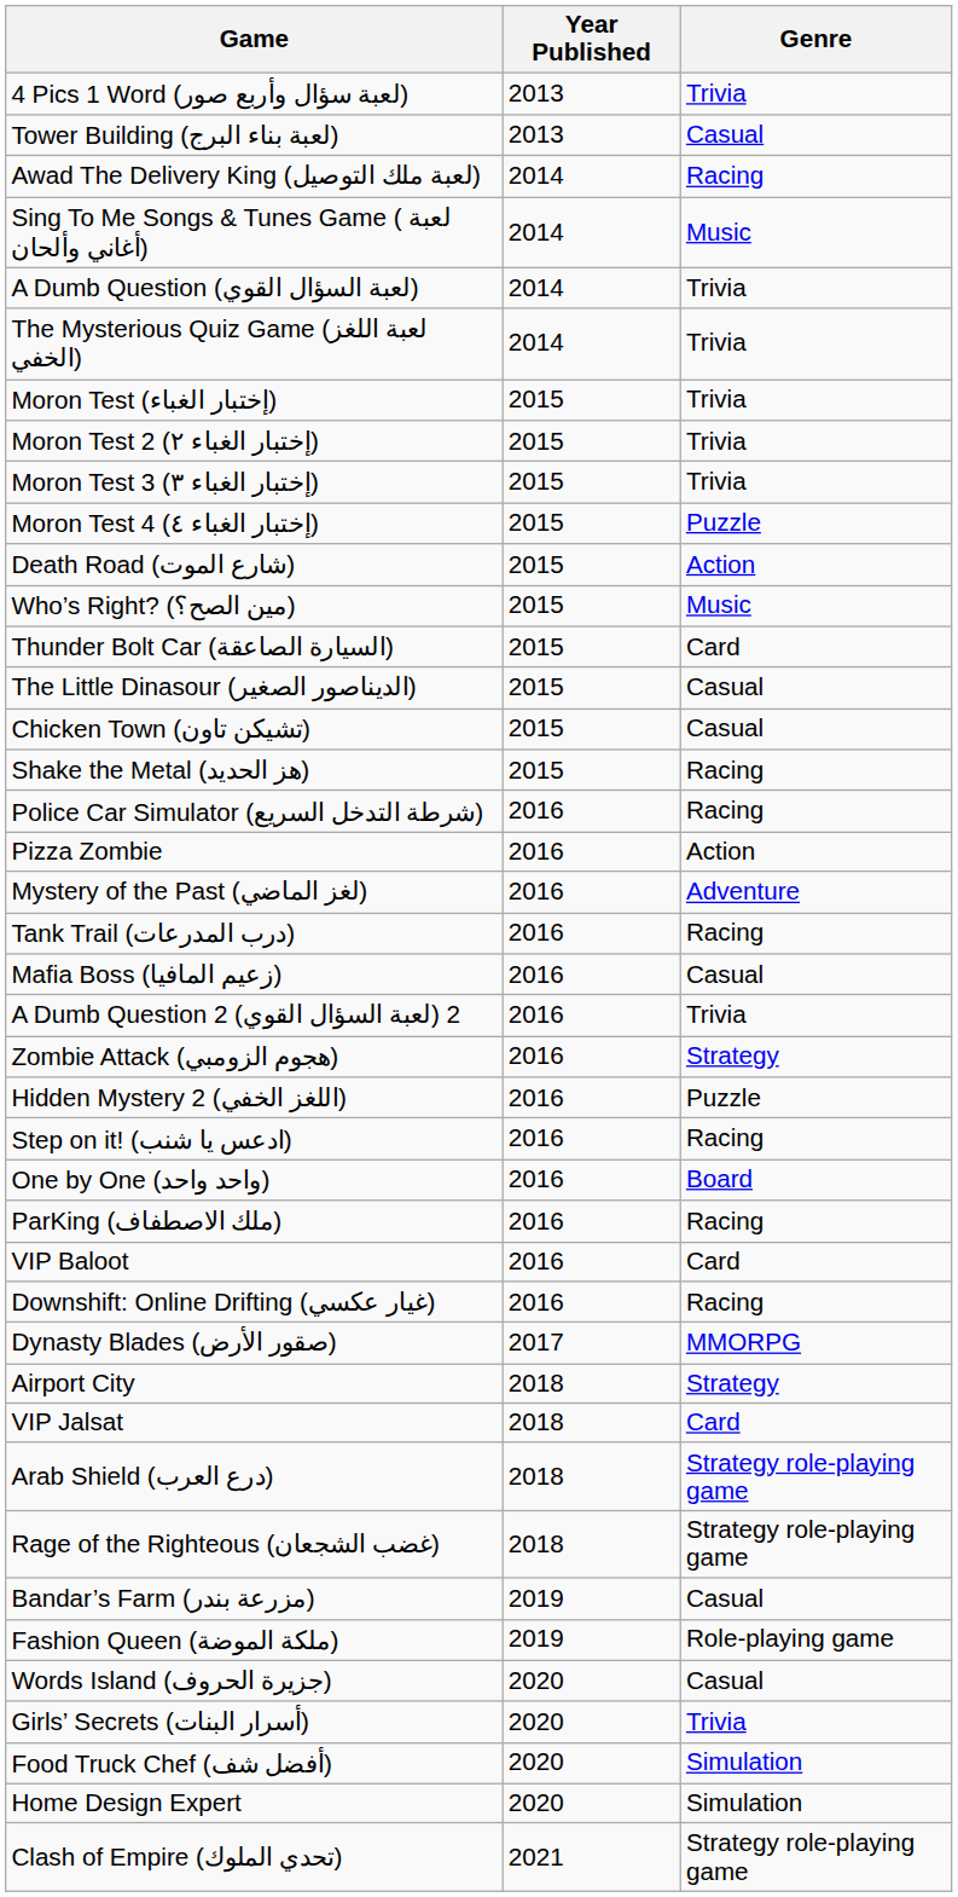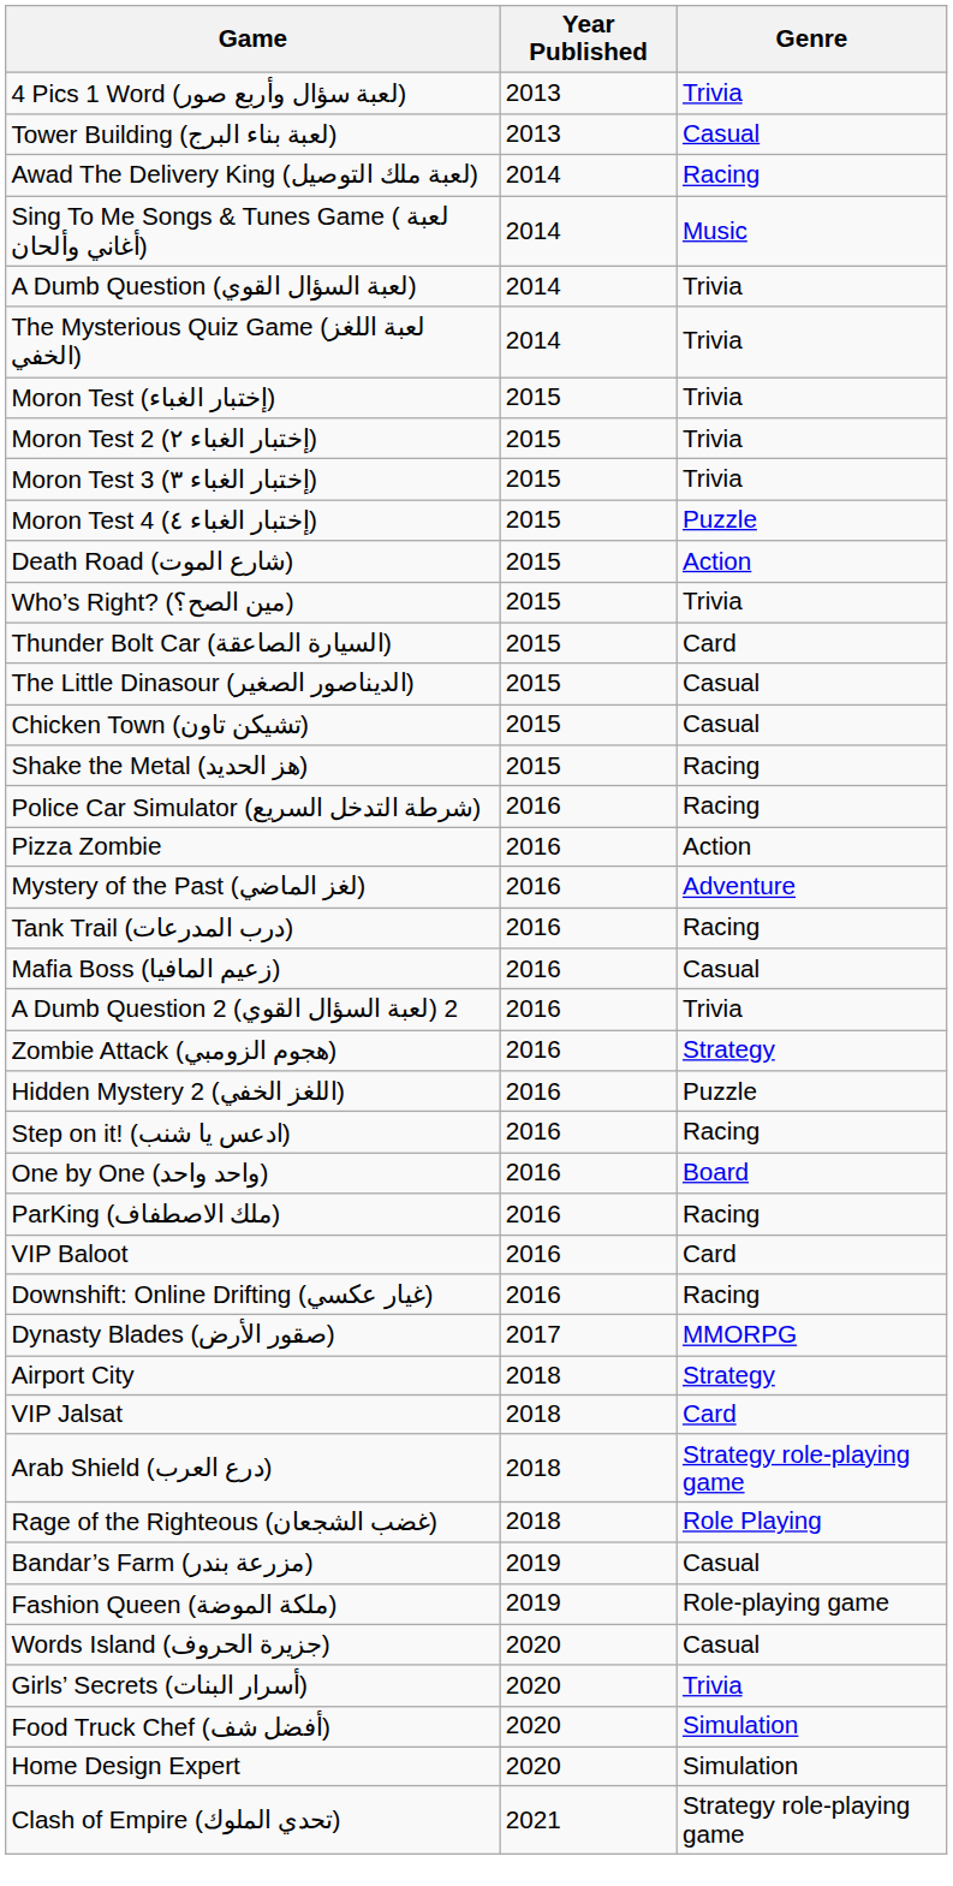 <table class="wikitable">
 <tr>
 <th>Game</th>
 <th>Year Published</th>
 <th>Genre</th>
 </tr>
 <tr>
 <td>4 Pics 1 Word (لعبة سؤال وأربع صور)</td>
 <td>2013</td>
 <td><a href='#'>Trivia</a></td>
 </tr>
 <tr>
 <td>Tower Building (لعبة بناء البرج)</td>
 <td>2013</td>
 <td><a href='#'>Casual</a></td>
 </tr>
 <tr>
 <td>Awad The Delivery King (لعبة ملك التوصيل)</td>
 <td>2014</td>
 <td><a href='#'>Racing</a></td>
 </tr>
 <tr>
 <td>Sing To Me Songs & Tunes Game ( لعبة أغاني وألحان)</td>
 <td>2014</td>
 <td><a href='#'>Music</a></td>
 </tr>
 <tr>
 <td>A Dumb Question (لعبة السؤال القوي)</td>
 <td>2014</td>
 <td>Trivia</td>
 </tr>
 <tr>
 <td>The Mysterious Quiz Game (لعبة اللغز الخفي)</td>
 <td>2014</td>
 <td>Trivia</td>
 </tr>
 <tr>
 <td>Moron Test (إختبار الغباء)</td>
 <td>2015</td>
 <td>Trivia</td>
 </tr>
 <tr>
 <td>Moron Test 2 (إختبار الغباء ٢)</td>
 <td>2015</td>
 <td>Trivia</td>
 </tr>
 <tr>
 <td>Moron Test 3 (إختبار الغباء ٣)</td>
 <td>2015</td>
 <td>Trivia</td>
 </tr>
 <tr>
 <td>Moron Test 4 (إختبار الغباء ٤)</td>
 <td>2015</td>
 <td><a href='#'>Puzzle</a></td>
 </tr>
 <tr>
 <td>Death Road (شارع الموت)</td>
 <td>2015</td>
 <td><a href='#'>Action</a></td>
 </tr>
 <tr>
 <td>Who’s Right? (مين الصح؟)</td>
 <td>2015</td>
-<td><a href='#'>Music</a></td>
+<td>Trivia</td>
 </tr>
 <tr>
 <td>Thunder Bolt Car (السيارة الصاعقة)</td>
 <td>2015</td>
 <td>Card</td>
 </tr>
 <tr>
 <td>The Little Dinasour (الديناصور الصغير)</td>
 <td>2015</td>
 <td>Casual</td>
 </tr>
 <tr>
 <td>Chicken Town (تشيكن تاون)</td>
 <td>2015</td>
 <td>Casual</td>
 </tr>
 <tr>
 <td>Shake the Metal (هز الحديد)</td>
 <td>2015</td>
 <td>Racing</td>
 </tr>
 <tr>
 <td>Police Car Simulator (شرطة التدخل السريع)</td>
 <td>2016</td>
 <td>Racing</td>
 </tr>
 <tr>
 <td>Pizza Zombie</td>
 <td>2016</td>
 <td>Action</td>
 </tr>
 <tr>
 <td>Mystery of the Past (لغز الماضي)</td>
 <td>2016</td>
 <td><a href='#'>Adventure</a></td>
 </tr>
 <tr>
 <td>Tank Trail (درب المدرعات)</td>
 <td>2016</td>
 <td>Racing</td>
 </tr>
 <tr>
 <td>Mafia Boss (زعيم المافيا)</td>
 <td>2016</td>
 <td>Casual</td>
 </tr>
 <tr>
 <td>A Dumb Question 2 (لعبة السؤال القوي) 2</td>
 <td>2016</td>
 <td>Trivia</td>
 </tr>
 <tr>
 <td>Zombie Attack (هجوم الزومبي)</td>
 <td>2016</td>
 <td><a href='#'>Strategy</a></td>
 </tr>
 <tr>
 <td>Hidden Mystery 2 (اللغز الخفي)</td>
 <td>2016</td>
 <td>Puzzle</td>
 </tr>
 <tr>
 <td>Step on it! (ادعس يا شنب)</td>
 <td>2016</td>
 <td>Racing</td>
 </tr>
 <tr>
 <td>One by One (واحد واحد)</td>
 <td>2016</td>
 <td><a href='#'>Board</a></td>
 </tr>
 <tr>
 <td>ParKing (ملك الاصطفاف)</td>
 <td>2016</td>
 <td>Racing</td>
 </tr>
 <tr>
 <td>VIP Baloot</td>
 <td>2016</td>
 <td>Card</td>
 </tr>
 <tr>
 <td>Downshift: Online Drifting (غيار عكسي)</td>
 <td>2016</td>
 <td>Racing</td>
 </tr>
 <tr>
 <td>Dynasty Blades (صقور الأرض)</td>
 <td>2017</td>
 <td><a href='#'>MMORPG</a></td>
 </tr>
 <tr>
 <td>Airport City</td>
 <td>2018</td>
 <td><a href='#'>Strategy</a></td>
 </tr>
 <tr>
 <td>VIP Jalsat</td>
 <td>2018</td>
 <td><a href='#'>Card</a></td>
 </tr>
 <tr>
 <td>Arab Shield (درع العرب)</td>
 <td>2018</td>
 <td><a href='#'>Strategy role-playing game</a></td>
 </tr>
 <tr>
 <td>Rage of the Righteous (غضب الشجعان)</td>
 <td>2018</td>
-<td>Strategy role-playing game</td>
+<td><a href='#'>Role Playing</a></td>
 </tr>
 <tr>
 <td>Bandar’s Farm (مزرعة بندر)</td>
 <td>2019</td>
 <td>Casual</td>
 </tr>
 <tr>
 <td>Fashion Queen (ملكة الموضة)</td>
 <td>2019</td>
 <td>Role-playing game</td>
 </tr>
 <tr>
 <td>Words Island (جزيرة الحروف)</td>
 <td>2020</td>
 <td>Casual</td>
 </tr>
 <tr>
 <td>Girls’ Secrets (أسرار البنات)</td>
 <td>2020</td>
 <td><a href='#'>Trivia</a></td>
 </tr>
 <tr>
 <td>Food Truck Chef (أفضل شف)</td>
 <td>2020</td>
 <td><a href='#'>Simulation</a></td>
 </tr>
 <tr>
 <td>Home Design Expert</td>
 <td>2020</td>
 <td>Simulation</td>
 </tr>
 <tr>
 <td>Clash of Empire (تحدي الملوك)</td>
 <td>2021</td>
 <td>Strategy role-playing game</td>
 </tr>
 </table>
